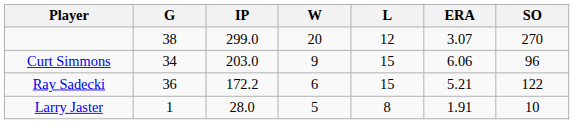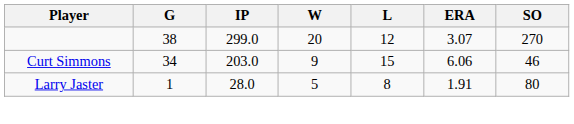 <table class="wikitable sortable">
 <tr>
 <th bgcolor="#DDDDFF" width="16%">Player</th>
 <th bgcolor="#DDDDFF" width="9%">G</th>
 <th bgcolor="#DDDDFF" width="9%">IP</th>
 <th bgcolor="#DDDDFF" width="9%">W</th>
 <th bgcolor="#DDDDFF" width="9%">L</th>
 <th bgcolor="#DDDDFF" width="9%">ERA</th>
 <th bgcolor="#DDDDFF" width="9%">SO</th>
 </tr>
 <tr align="center">
 <td></td>
 <td>38</td>
 <td>299.0</td>
 <td>20</td>
 <td>12</td>
 <td>3.07</td>
 <td>270</td>
 </tr>
 <tr align="center">
 <td><a href='#'>Curt Simmons</a></td>
 <td>34</td>
 <td>203.0</td>
 <td>9</td>
 <td>15</td>
 <td>6.06</td>
-<td>96</td>
-</tr>
-<tr align="center">
-<td><a href='#'>Ray Sadecki</a></td>
-<td>36</td>
-<td>172.2</td>
-<td>6</td>
-<td>15</td>
-<td>5.21</td>
-<td>122</td>
+<td>46</td>
 </tr>
 <tr align="center">
 <td><a href='#'>Larry Jaster</a></td>
 <td>1</td>
 <td>28.0</td>
 <td>5</td>
 <td>8</td>
 <td>1.91</td>
-<td>10</td>
+<td>80</td>
 </tr>
 </table>
